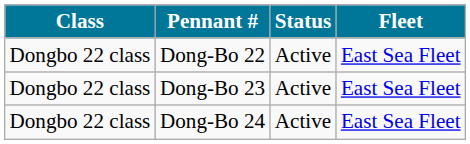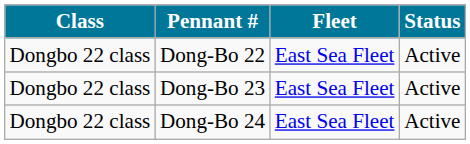 <table class="wikitable">
 <tr>
 <th style="background:#079;color:#fff;">Class</th>
 <th style="background:#079;color:#fff;">Pennant #</th>
+<th style="background:#079;color:#fff;">Fleet</th>
 <th style="background:#079;color:#fff;">Status</th>
-<th style="background:#079;color:#fff;">Fleet</th>
 </tr>
 <tr>
 <td>Dongbo 22 class</td>
 <td>Dong-Bo 22</td>
+<td><a href='#'>East Sea Fleet</a></td>
 <td>Active</td>
-<td><a href='#'>East Sea Fleet</a></td>
 </tr>
 <tr>
 <td>Dongbo 22 class</td>
 <td>Dong-Bo 23</td>
+<td><a href='#'>East Sea Fleet</a></td>
 <td>Active</td>
-<td><a href='#'>East Sea Fleet</a></td>
 </tr>
 <tr>
 <td>Dongbo 22 class</td>
 <td>Dong-Bo 24</td>
+<td><a href='#'>East Sea Fleet</a></td>
 <td>Active</td>
-<td><a href='#'>East Sea Fleet</a></td>
 </tr>
 </table>
